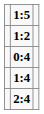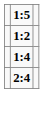 <table bgcolor="#f9f9f9" cellpadding="3" cellspacing="0" border="1" style="font-size: 95%; border: gray solid 1px; border-collapse: collapse; background: #f9f9f9;">
 <tr>
 <td></td>
 <td align="center"><strong>1:5</strong></td>
 <td></td>
 </tr>
 <tr>
 <td></td>
 <td align="center"><strong>1:2</strong></td>
 <td></td>
 </tr>
 <tr>
 <td></td>
-<td align="center"><strong>0:4</strong></td>
-<td></td>
-</tr>
-<tr>
-<td></td>
 <td align="center"><strong>1:4</strong></td>
 <td></td>
 </tr>
 <tr>
 <td></td>
 <td align="center"><strong>2:4</strong></td>
 <td></td>
 </tr>
 </table>
